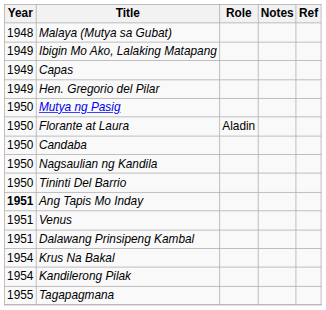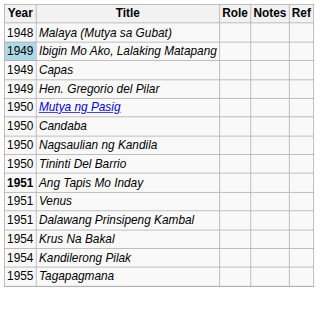 <table class="wikitable sortable" style="margin-right: 0;">
 <tr>
 <th>Year</th>
 <th>Title</th>
 <th class=unsortable>Role</th>
 <th class=unsortable>Notes</th>
 <th class=unsortable>Ref</th>
 </tr>
 <tr>
 <td>1948</td>
 <td><em>Malaya (Mutya sa Gubat)</em></td>
 <td></td>
 <td></td>
 <td></td>
 </tr>
 <tr>
-<td>1949</td>
+<td style="background: lightblue;">1949</td>
 <td><em>Ibigin Mo Ako, Lalaking Matapang</em></td>
 <td></td>
 <td></td>
 <td></td>
 </tr>
 <tr>
 <td>1949</td>
 <td><em>Capas</em></td>
 <td></td>
 <td></td>
 <td></td>
 </tr>
 <tr>
 <td>1949</td>
 <td><em>Hen. Gregorio del Pilar</em></td>
 <td></td>
 <td></td>
 <td></td>
 </tr>
 <tr>
 <td>1950</td>
 <td><em><a href='#'>Mutya ng Pasig</a></em></td>
 <td></td>
-<td></td>
-<td></td>
-</tr>
-<tr>
-<td>1950</td>
-<td><em>Florante at Laura</em></td>
-<td>Aladin</td>
 <td></td>
 <td></td>
 </tr>
 <tr>
 <td>1950</td>
 <td><em>Candaba</em></td>
 <td></td>
 <td></td>
 <td></td>
 </tr>
 <tr>
 <td>1950</td>
 <td><em>Nagsaulian ng Kandila</em></td>
 <td></td>
 <td></td>
 <td></td>
 </tr>
 <tr>
 <td>1950</td>
 <td><em>Tininti Del Barrio</em></td>
 <td></td>
 <td></td>
 <td></td>
 </tr>
 <tr>
 <td><strong>1951</strong></td>
 <td><em>Ang Tapis Mo Inday</em></td>
 <td></td>
 <td></td>
 <td></td>
 </tr>
 <tr>
 <td>1951</td>
 <td><em>Venus</em></td>
 <td></td>
 <td></td>
 <td></td>
 </tr>
 <tr>
 <td>1951</td>
 <td><em>Dalawang Prinsipeng Kambal</em></td>
 <td></td>
 <td></td>
 <td></td>
 </tr>
 <tr>
 <td>1954</td>
 <td><em>Krus Na Bakal</em></td>
 <td></td>
 <td></td>
 <td></td>
 </tr>
 <tr>
 <td>1954</td>
 <td><em>Kandilerong Pilak</em></td>
 <td></td>
 <td></td>
 <td></td>
 </tr>
 <tr>
 <td>1955</td>
 <td><em>Tagapagmana</em></td>
 <td></td>
 <td></td>
 <td></td>
 </tr>
 <tr>
 </tr>
 </table>
